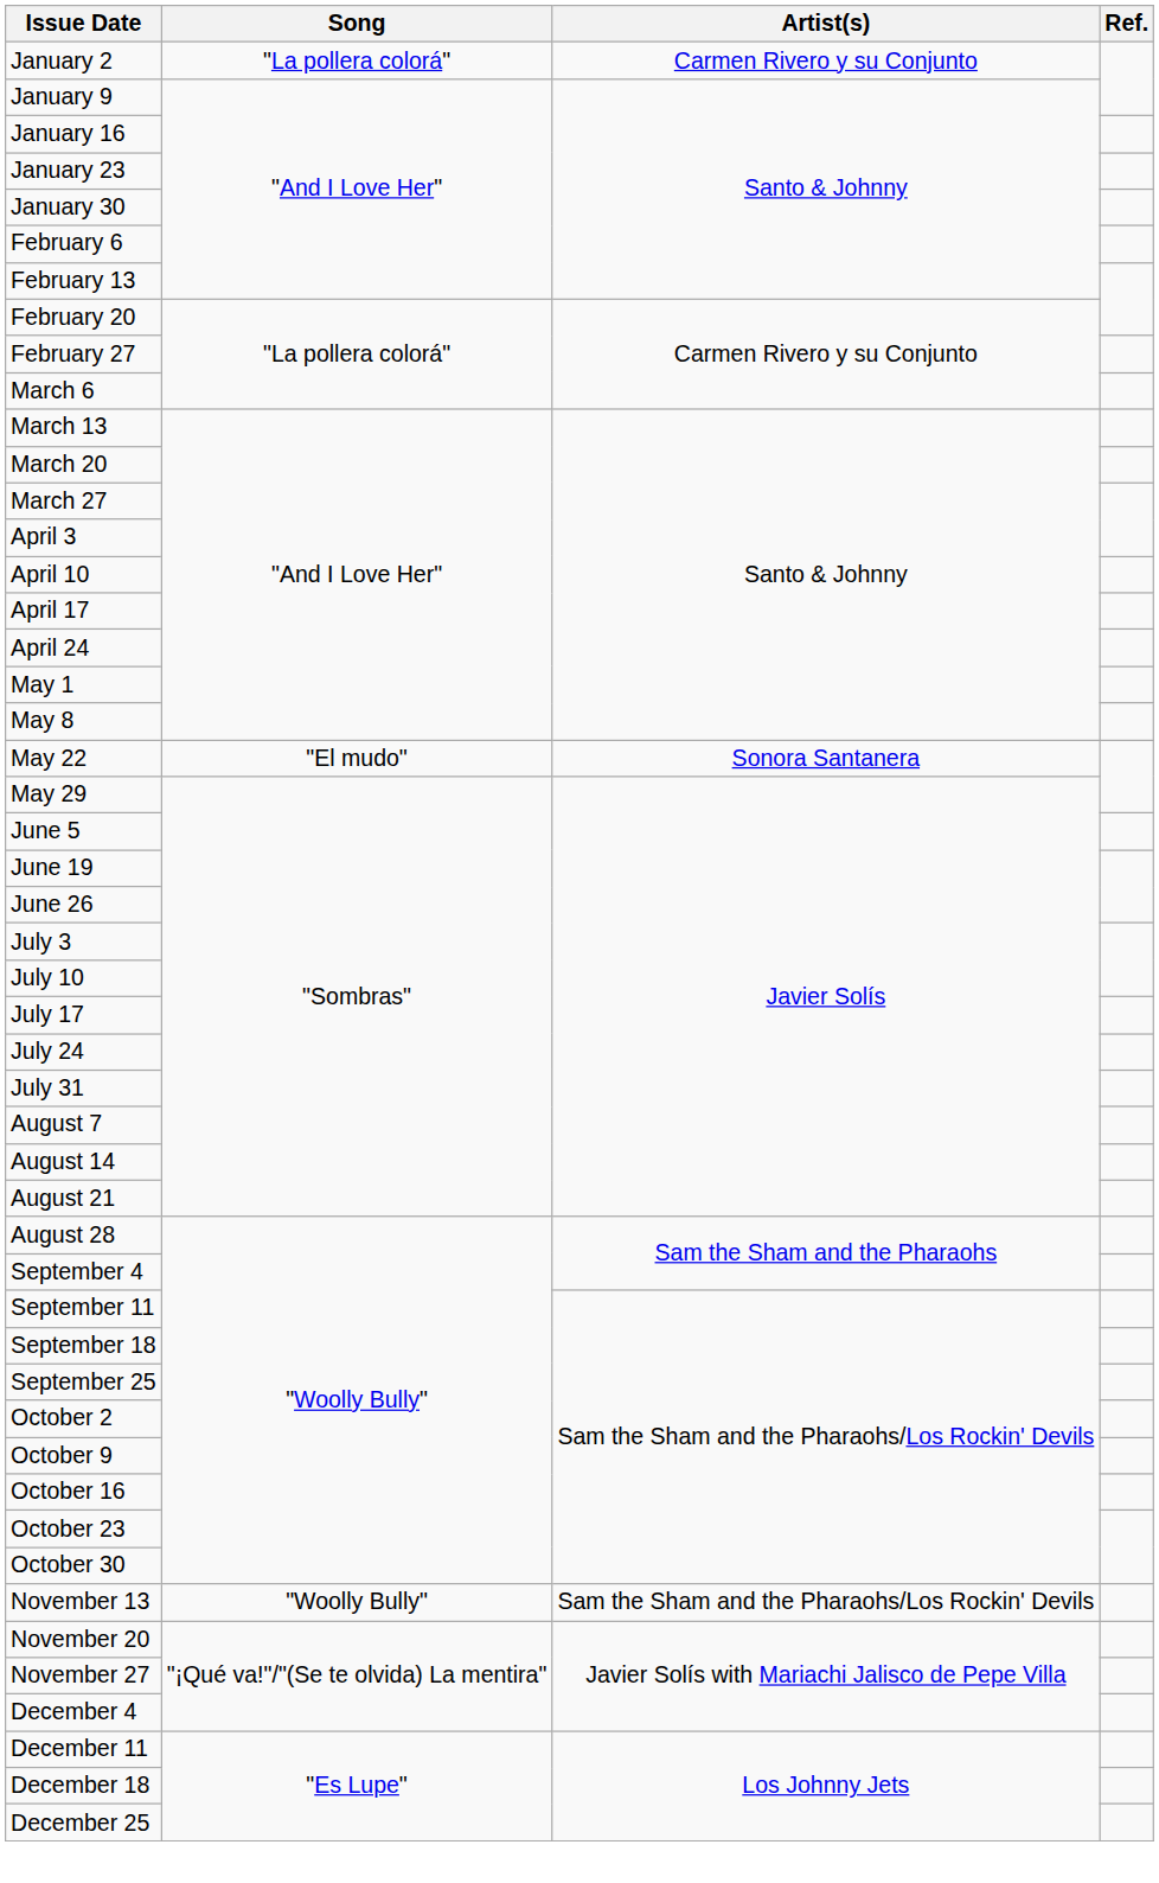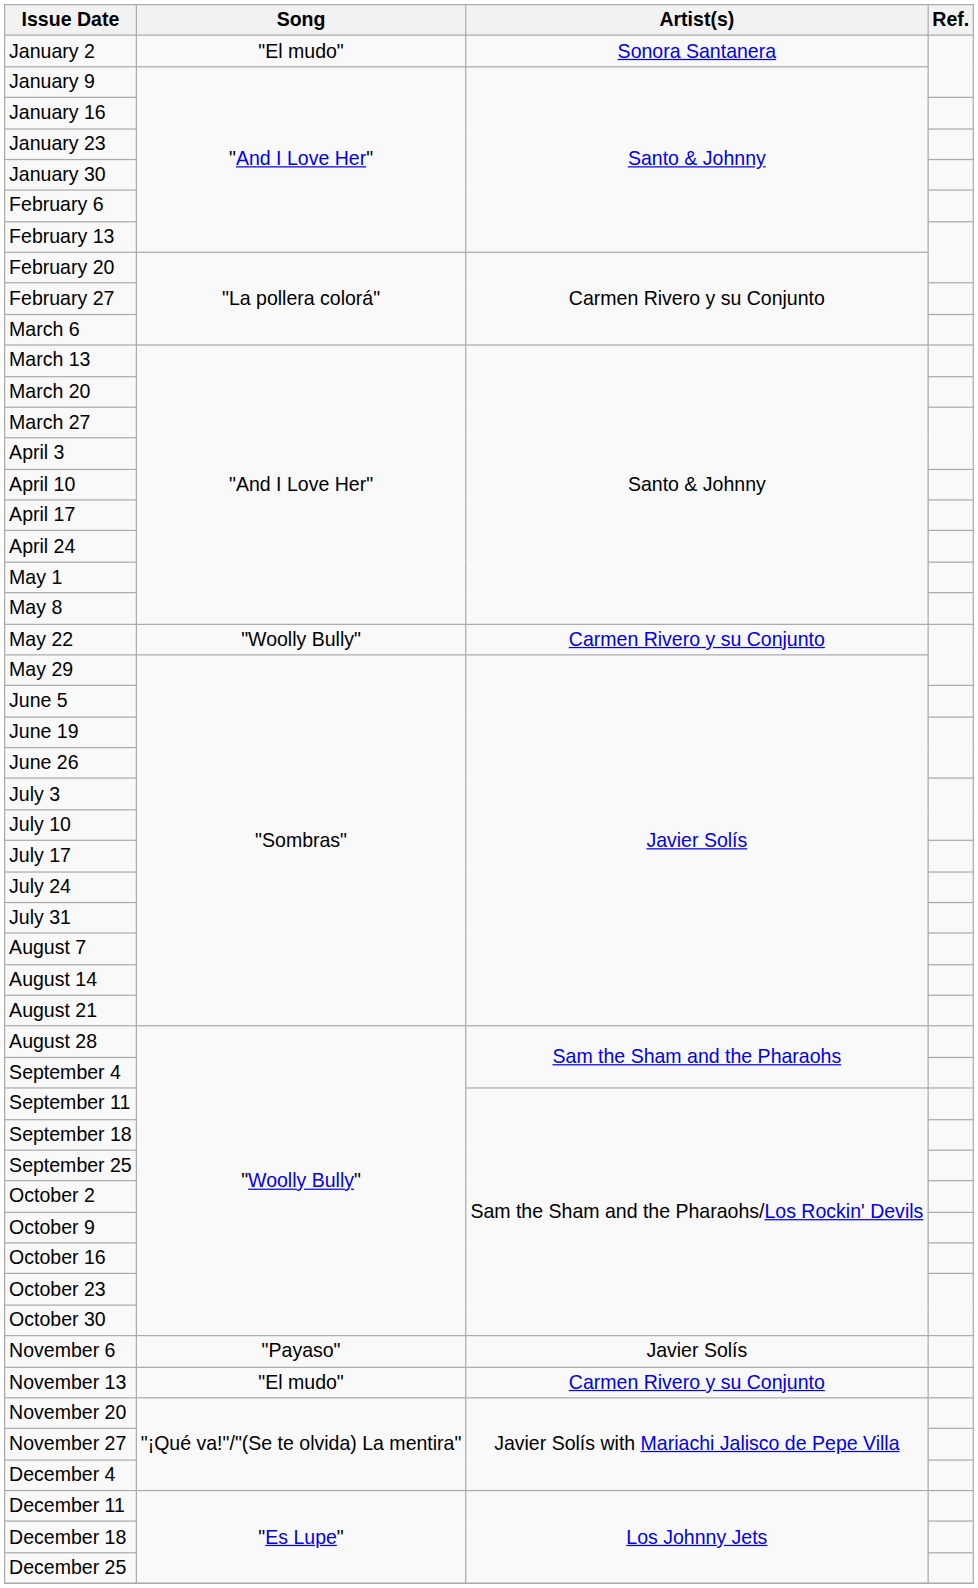 <table class="wikitable">
 <tr>
 <th>Issue Date</th>
 <th>Song</th>
 <th>Artist(s)</th>
 <th>Ref.</th>
 </tr>
 <tr>
 <td>January 2</td>
-<td align="center">"<a href='#'>La pollera colorá</a>"</td>
-<td align="center"><a href='#'>Carmen Rivero y su Conjunto</a></td>
+<td align="center">"El mudo"</td>
+<td align="center"><a href='#'>Sonora Santanera</a></td>
 <td align="center" rowspan=2></td>
 </tr>
 <tr>
 <td>January 9</td>
 <td align="center" rowspan="6">"<a href='#'>And I Love Her</a>"</td>
 <td align="center" rowspan="6"><a href='#'>Santo & Johnny</a></td>
 </tr>
 <tr>
 <td>January 16</td>
 <td align="center" rowspan=1></td>
 </tr>
 <tr>
 <td>January 23</td>
 <td align="center" rowspan=1></td>
 </tr>
 <tr>
 <td>January 30</td>
 <td align="center" rowspan=1></td>
 </tr>
 <tr>
 <td>February 6</td>
 <td align="center" rowspan=1></td>
 </tr>
 <tr>
 <td>February 13</td>
 <td align="center" rowspan=2></td>
 </tr>
 <tr>
 <td>February 20</td>
 <td align="center" rowspan="3">"La pollera colorá"</td>
 <td align="center" rowspan="3">Carmen Rivero y su Conjunto</td>
 </tr>
 <tr>
 <td>February 27</td>
 <td align="center" rowspan=1></td>
 </tr>
 <tr>
 <td>March 6</td>
 <td align="center" rowspan=1></td>
 </tr>
 <tr>
 <td>March 13</td>
 <td align="center" rowspan="9">"And I Love Her"</td>
 <td align="center" rowspan="9">Santo & Johnny</td>
 <td align="center" rowspan=1></td>
 </tr>
 <tr>
 <td>March 20</td>
 <td align="center" rowspan=1></td>
 </tr>
 <tr>
 <td>March 27</td>
 <td align="center" rowspan=2></td>
 </tr>
 <tr>
 <td>April 3</td>
 </tr>
 <tr>
 <td>April 10</td>
 <td align="center" rowspan=1></td>
 </tr>
 <tr>
 <td>April 17</td>
 <td align="center" rowspan=1></td>
 </tr>
 <tr>
 <td>April 24</td>
 <td align="center" rowspan=1></td>
 </tr>
 <tr>
 <td>May 1</td>
 <td align="center" rowspan=1></td>
 </tr>
 <tr>
 <td>May 8</td>
 <td align="center" rowspan=1></td>
 </tr>
 <tr>
 <td>May 22</td>
-<td align="center">"El mudo"</td>
-<td align="center"><a href='#'>Sonora Santanera</a></td>
+<td align="center">"Woolly Bully"</td>
+<td align="center"><a href='#'>Carmen Rivero y su Conjunto</a></td>
 <td align="center" rowspan=2></td>
 </tr>
 <tr>
 <td>May 29</td>
 <td align="center" rowspan="12">"Sombras"</td>
 <td align="center" rowspan="12"><a href='#'>Javier Solís</a></td>
 </tr>
 <tr>
 <td>June 5</td>
 <td align="center" rowspan=1></td>
 </tr>
 <tr>
 <td>June 19</td>
 <td align="center" rowspan=2></td>
 </tr>
 <tr>
 <td>June 26</td>
 </tr>
 <tr>
 <td>July 3</td>
 <td align="center" rowspan=2></td>
 </tr>
 <tr>
 <td>July 10</td>
 </tr>
 <tr>
 <td>July 17</td>
 <td align="center" rowspan=1></td>
 </tr>
 <tr>
 <td>July 24</td>
 <td align="center" rowspan=1></td>
 </tr>
 <tr>
 <td>July 31</td>
 <td align="center" rowspan=1></td>
 </tr>
 <tr>
 <td>August 7</td>
 <td align="center" rowspan=1></td>
 </tr>
 <tr>
 <td>August 14</td>
 <td align="center" rowspan=1></td>
 </tr>
 <tr>
 <td>August 21</td>
 <td align="center" rowspan=1></td>
 </tr>
 <tr>
 <td>August 28</td>
 <td align="center" rowspan="10">"<a href='#'>Woolly Bully</a>"</td>
 <td align="center" rowspan="2"><a href='#'>Sam the Sham and the Pharaohs</a></td>
 <td align="center" rowspan=1></td>
 </tr>
 <tr>
 <td>September 4</td>
 <td align="center" rowspan=1></td>
 </tr>
 <tr>
 <td>September 11</td>
 <td align="center" rowspan="8">Sam the Sham and the Pharaohs/<a href='#'>Los Rockin' Devils</a></td>
 <td align="center" rowspan=1></td>
 </tr>
 <tr>
 <td>September 18</td>
 <td align="center" rowspan=1></td>
 </tr>
 <tr>
 <td>September 25</td>
 <td align="center" rowspan=1></td>
 </tr>
 <tr>
 <td>October 2</td>
 <td align="center" rowspan=1></td>
 </tr>
 <tr>
 <td>October 9</td>
 <td align="center" rowspan=1></td>
 </tr>
 <tr>
 <td>October 16</td>
 <td align="center" rowspan=1></td>
 </tr>
 <tr>
 <td>October 23</td>
 <td align="center" rowspan=2></td>
 </tr>
 <tr>
 <td>October 30</td>
 </tr>
 <tr>
+<td>November 6</td>
+<td align="center">"Payaso"</td>
+<td align="center">Javier Solís</td>
+<td align="center" rowspan=1></td>
+</tr>
+<tr>
 <td>November 13</td>
-<td align="center">"Woolly Bully"</td>
-<td align="center">Sam the Sham and the Pharaohs/Los Rockin' Devils</td>
+<td align="center">"El mudo"</td>
+<td align="center"><a href='#'>Carmen Rivero y su Conjunto</a></td>
 <td align="center" rowspan=1></td>
 </tr>
 <tr>
 <td>November 20</td>
 <td align="center" rowspan="3">"¡Qué va!"/"(Se te olvida) La mentira"</td>
 <td align="center" rowspan="3">Javier Solís with <a href='#'>Mariachi Jalisco de Pepe Villa</a></td>
 <td align="center" rowspan=1></td>
 </tr>
 <tr>
 <td>November 27</td>
 <td align="center" rowspan=1></td>
 </tr>
 <tr>
 <td>December 4</td>
 <td align="center" rowspan=1></td>
 </tr>
 <tr>
 <td>December 11</td>
 <td align="center" rowspan="3">"<a href='#'>Es Lupe</a>"</td>
 <td align="center" rowspan="3"><a href='#'>Los Johnny Jets</a></td>
 <td align="center" rowspan=1></td>
 </tr>
 <tr>
 <td>December 18</td>
 <td align="center" rowspan=1></td>
 </tr>
 <tr>
 <td>December 25</td>
 <td align="center" rowspan=1></td>
 </tr>
 <tr>
 </tr>
 </table>
